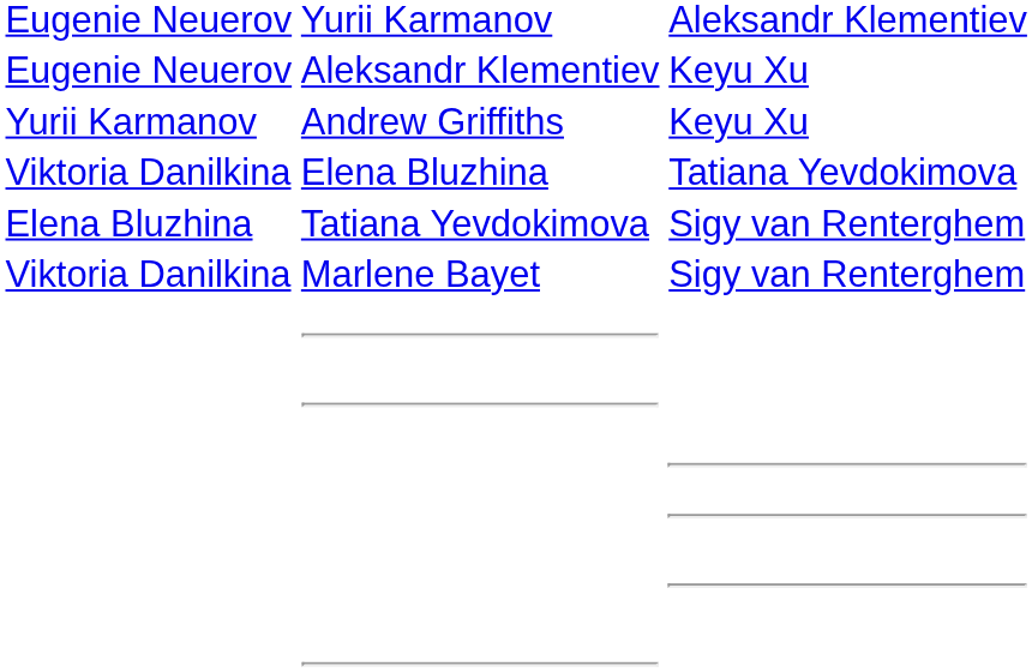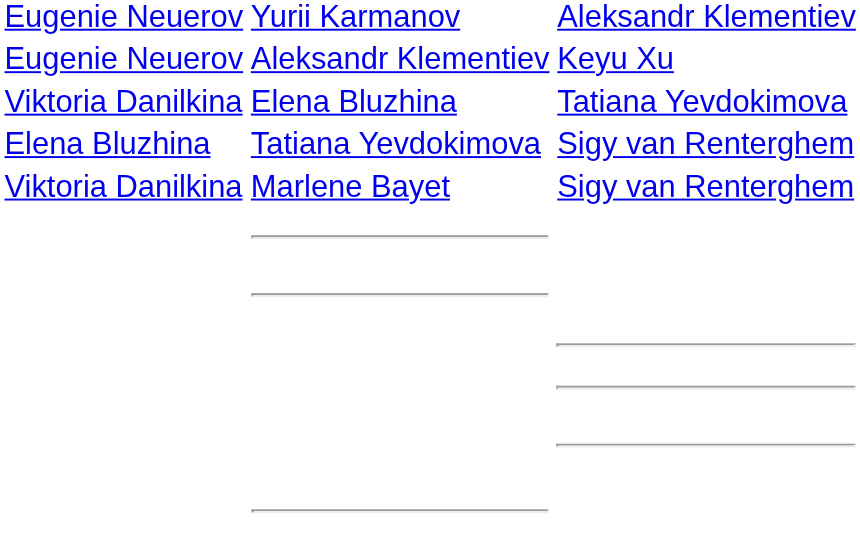 <table>
 <tr>
 <th scope=row style="text-align:left"></th>
 <td> <a href='#'>Eugenie Neuerov</a></td>
 <td> <a href='#'>Yurii Karmanov</a></td>
 <td> <a href='#'>Aleksandr Klementiev</a></td>
 </tr>
 <tr>
 <th scope=row style="text-align:left"></th>
 <td> <a href='#'>Eugenie Neuerov</a></td>
 <td> <a href='#'>Aleksandr Klementiev</a></td>
-<td> <a href='#'>Keyu Xu</a></td>
-</tr>
-<tr>
-<th scope=row style="text-align:left"></th>
-<td> <a href='#'>Yurii Karmanov</a></td>
-<td> <a href='#'>Andrew Griffiths</a></td>
 <td> <a href='#'>Keyu Xu</a></td>
 </tr>
 <tr>
 <th scope=row style="text-align:left"></th>
 <td> <a href='#'>Viktoria Danilkina</a></td>
 <td> <a href='#'>Elena Bluzhina</a></td>
 <td> <a href='#'>Tatiana Yevdokimova</a></td>
 </tr>
 <tr>
 <th scope=row style="text-align:left"></th>
 <td> <a href='#'>Elena Bluzhina</a></td>
 <td> <a href='#'>Tatiana Yevdokimova</a></td>
 <td> <a href='#'>Sigy van Renterghem</a></td>
 </tr>
 <tr>
 <th scope=row style="text-align:left"></th>
 <td> <a href='#'>Viktoria Danilkina</a></td>
 <td> <a href='#'>Marlene Bayet</a></td>
 <td> <a href='#'>Sigy van Renterghem</a></td>
 </tr>
 <tr>
 <th scope=row style="text-align:left"></th>
 <td></td>
 <td></td>
 <td></td>
 </tr>
 <tr>
 <th scope=row style="text-align:left"></th>
 <td></td>
 <td><hr></td>
 <td></td>
 </tr>
 <tr>
 <th scope=row style="text-align:left"></th>
 <td></td>
 <td></td>
 <td></td>
 </tr>
 <tr>
 <th scope=row style="text-align:left"></th>
 <td></td>
 <td></td>
 <td></td>
 </tr>
 <tr>
 <th scope=row style="text-align:left"></th>
 <td></td>
 <td><hr></td>
 <td></td>
 </tr>
 <tr>
 <th scope=row style="text-align:left"></th>
 <td></td>
 <td></td>
 <td></td>
 </tr>
 <tr>
 <th scope=row style="text-align:left"></th>
 <td></td>
 <td></td>
 <td><hr></td>
 </tr>
 <tr>
 <th scope=row style="text-align:left"></th>
 <td></td>
 <td></td>
 <td><hr></td>
 </tr>
 <tr>
 <th scope=row style="text-align:left"></th>
 <td></td>
 <td></td>
 <td></td>
 </tr>
 <tr>
 <th scope=row style="text-align:left"></th>
 <td></td>
 <td></td>
 <td></td>
 </tr>
 <tr>
 <th scope=row style="text-align:left"></th>
 <td></td>
 <td></td>
 <td><hr></td>
 </tr>
 <tr>
 <th scope=row style="text-align:left"></th>
 <td></td>
 <td></td>
 <td></td>
 </tr>
 <tr>
 <th scope=row style="text-align:left"></th>
 <td></td>
 <td></td>
 <td></td>
 </tr>
 <tr>
 <th scope=row style="text-align:left"></th>
 <td></td>
 <td></td>
 <td></td>
 </tr>
 <tr>
 <th scope=row style="text-align:left"></th>
 <td></td>
 <td><hr></td>
 <td></td>
 </tr>
 <tr>
 <th scope=row style="text-align:left"></th>
 <td></td>
 <td></td>
 <td></td>
 </tr>
 </table>
